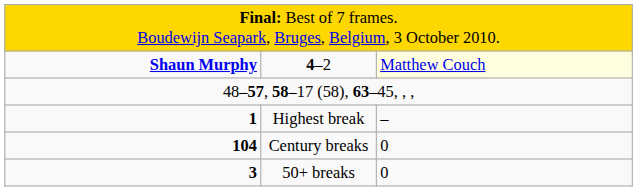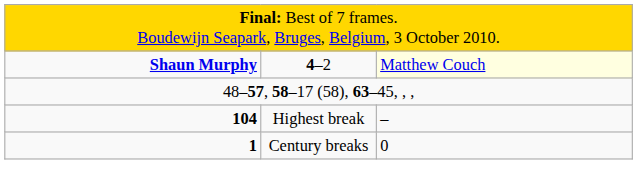 <table class="wikitable" style="font-size: 95%; margin: 1em auto 1em auto;">
 <tr>
 <td colspan="3" align="center" bgcolor="#ffd700"><strong>Final:</strong> Best of 7 frames.<br><a href='#'>Boudewijn Seapark</a>, <a href='#'>Bruges</a>, <a href='#'>Belgium</a>, 3 October 2010.</td>
 </tr>
 <tr>
 <td width="230" align="right"><strong><a href='#'>Shaun Murphy</a></strong><br></td>
 <td width="100" align="center"><strong>4</strong>–2</td>
 <td width="230" style="background: lightyellow;"><a href='#'>Matthew Couch</a><br></td>
 </tr>
 <tr>
 <td colspan="3" align="center" style="font-size: 100%">48–<strong>57</strong>, <strong>58</strong>–17 (58), <strong>63</strong>–45, , , </td>
 </tr>
 <tr>
-<td align="right"><strong>1</strong></td>
+<td align="right"><strong>104</strong></td>
 <td align="center">Highest break</td>
 <td>–</td>
 </tr>
 <tr>
-<td align="right"><strong>104</strong></td>
+<td align="right"><strong>1</strong></td>
 <td align="center">Century breaks</td>
 <td>0</td>
 </tr>
-<tr>
-<td align="right"><strong>3</strong></td>
-<td align="center">50+ breaks</td>
-<td>0</td>
-</tr>
 </table>
